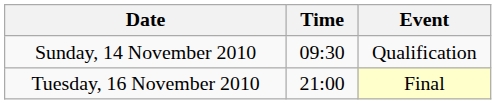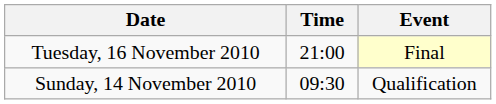 <table class = "wikitable" style="text-align:center;">
 <tr>
 <th width=220>Date</th>
 <th width=50>Time</th>
 <th width=100>Event</th>
 </tr>
 <tr>
+<td>Tuesday, 16 November 2010</td>
+<td>21:00</td>
+<td bgcolor=ffffcc>Final</td>
+</tr>
+<tr>
 <td>Sunday, 14 November 2010</td>
 <td>09:30</td>
 <td>Qualification</td>
 </tr>
-<tr>
-<td>Tuesday, 16 November 2010</td>
-<td>21:00</td>
-<td bgcolor=ffffcc>Final</td>
-</tr>
 </table>
